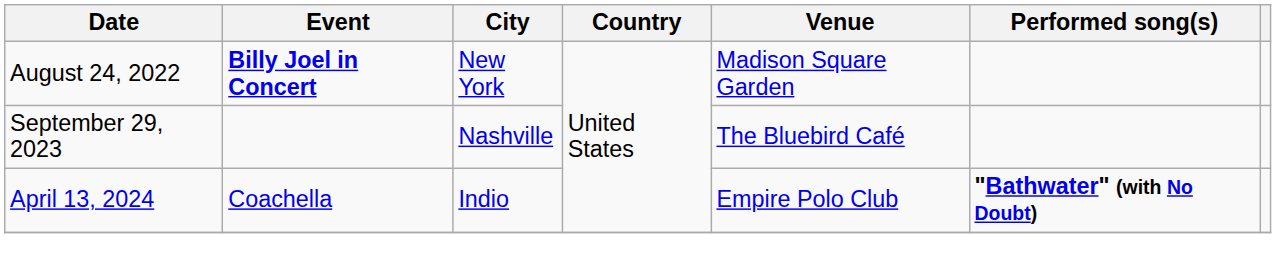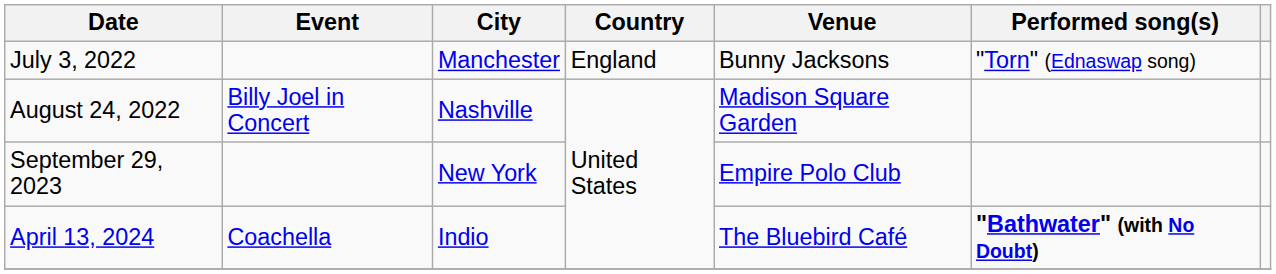 <table class="wikitable plainrowheaders">
 <tr>
 <th scope="col">Date</th>
 <th scope="col" class="unsortable">Event</th>
 <th scope="col" class="unsortable">City</th>
 <th>Country</th>
 <th>Venue</th>
 <th scope="col" class="unsortable">Performed song(s)</th>
 <th scope="col" class="unsortable"></th>
 </tr>
 <tr>
+<td>July 3, 2022</td>
+<td></td>
+<td><a href='#'>Manchester</a></td>
+<td>England</td>
+<td>Bunny Jacksons</td>
+<td>"<a href='#'>Torn</a>"  <small>(<a href='#'>Ednaswap</a> song)</small></td>
+<td></td>
+</tr>
+<tr>
 <td>August 24, 2022</td>
-<td><strong><a href='#'>Billy Joel in Concert</a></strong></td>
-<td><a href='#'>New York</a></td>
+<td><a href='#'>Billy Joel in Concert</a></td>
+<td><a href='#'>Nashville</a></td>
 <td rowspan="3">United States</td>
 <td><a href='#'>Madison Square Garden</a></td>
 <td></td>
 <td></td>
 </tr>
 <tr>
 <td>September 29, 2023</td>
 <td></td>
-<td><a href='#'>Nashville</a></td>
-<td><a href='#'>The Bluebird Café</a></td>
+<td><a href='#'>New York</a></td>
+<td><a href='#'>Empire Polo Club</a></td>
 <td></td>
 <td></td>
 </tr>
 <tr>
 <td><a href='#'>April 13, 2024</a></td>
 <td><a href='#'>Coachella</a></td>
 <td><a href='#'>Indio</a></td>
-<td><a href='#'>Empire Polo Club</a></td>
+<td><a href='#'>The Bluebird Café</a></td>
 <td><strong>"<a href='#'>Bathwater</a>" <small>(with <a href='#'>No Doubt</a>)</small></strong></td>
 <td></td>
 </tr>
 <tr>
 </tr>
 </table>
